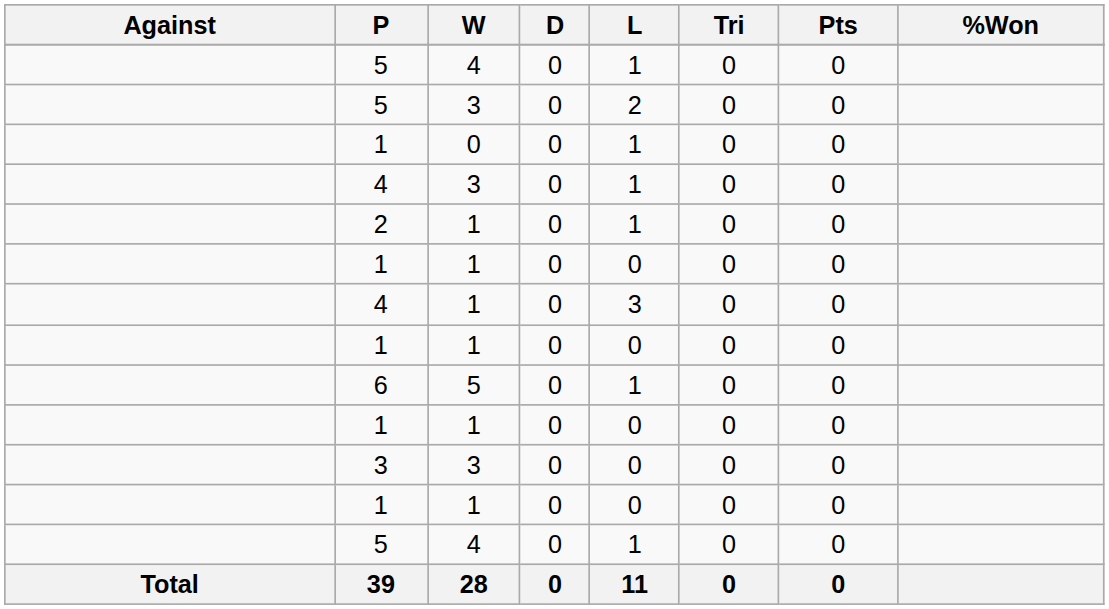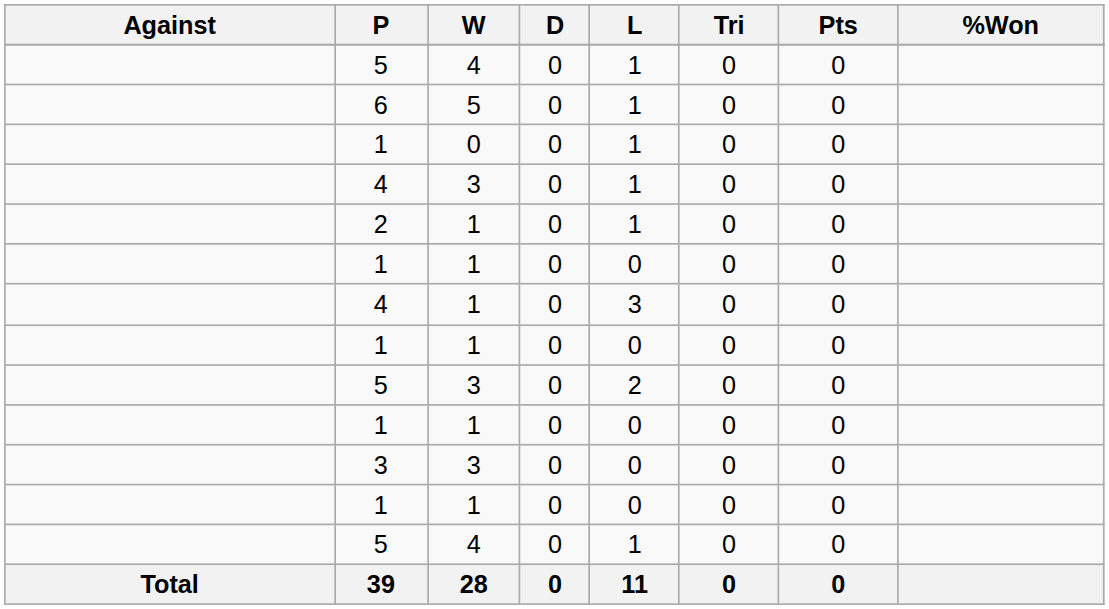 <table class="wikitable sortable"  style="text-align:center; font-size:95%; width:75%;">
 <tr>
 <th style="width:30%;">Against</th>
 <th abbr="Played" style="width:15px;">P</th>
 <th abbr="Won" style="width:10px;">W</th>
 <th abbr="Drawn" style="width:10px;">D</th>
 <th abbr="Lost" style="width:10px;">L</th>
 <th abbr="Tries" style="width:15px;">Tri</th>
 <th abbr="Points" style="width:18px;">Pts</th>
 <th abbr="Won" style="width:18px;">%Won</th>
 </tr>
 <tr bgcolor="#d0ffd0" align="center">
 </tr>
 <tr>
 <td align="left"></td>
 <td>5</td>
 <td>4</td>
 <td>0</td>
 <td>1</td>
 <td>0</td>
 <td>0</td>
 <td></td>
 </tr>
 <tr>
 <td align="left"></td>
+<td>6</td>
 <td>5</td>
-<td>3</td>
 <td>0</td>
-<td>2</td>
+<td>1</td>
 <td>0</td>
 <td>0</td>
 <td></td>
 </tr>
 <tr>
 <td align="left"></td>
 <td>1</td>
 <td>0</td>
 <td>0</td>
 <td>1</td>
 <td>0</td>
 <td>0</td>
 <td></td>
 </tr>
 <tr>
 <td align="left"></td>
 <td>4</td>
 <td>3</td>
 <td>0</td>
 <td>1</td>
 <td>0</td>
 <td>0</td>
 <td></td>
 </tr>
 <tr>
 <td align="left"></td>
 <td>2</td>
 <td>1</td>
 <td>0</td>
 <td>1</td>
 <td>0</td>
 <td>0</td>
 <td></td>
 </tr>
 <tr>
 <td align="left"></td>
 <td>1</td>
 <td>1</td>
 <td>0</td>
 <td>0</td>
 <td>0</td>
 <td>0</td>
 <td></td>
 </tr>
 <tr>
 <td align="left"></td>
 <td>4</td>
 <td>1</td>
 <td>0</td>
 <td>3</td>
 <td>0</td>
 <td>0</td>
 <td></td>
 </tr>
 <tr>
 <td align="left"></td>
 <td>1</td>
 <td>1</td>
 <td>0</td>
 <td>0</td>
 <td>0</td>
 <td>0</td>
 <td></td>
 </tr>
 <tr>
 <td align="left"></td>
-<td>6</td>
 <td>5</td>
+<td>3</td>
 <td>0</td>
-<td>1</td>
+<td>2</td>
 <td>0</td>
 <td>0</td>
 <td></td>
 </tr>
 <tr>
 <td align="left"></td>
 <td>1</td>
 <td>1</td>
 <td>0</td>
 <td>0</td>
 <td>0</td>
 <td>0</td>
 <td></td>
 </tr>
 <tr>
 <td align="left"></td>
 <td>3</td>
 <td>3</td>
 <td>0</td>
 <td>0</td>
 <td>0</td>
 <td>0</td>
 <td></td>
 </tr>
 <tr>
 <td align="left"></td>
 <td>1</td>
 <td>1</td>
 <td>0</td>
 <td>0</td>
 <td>0</td>
 <td>0</td>
 <td></td>
 </tr>
 <tr>
 <td align="left"></td>
 <td>5</td>
 <td>4</td>
 <td>0</td>
 <td>1</td>
 <td>0</td>
 <td>0</td>
 <td></td>
 </tr>
 <tr>
 <th>Total</th>
 <th>39</th>
 <th>28</th>
 <th>0</th>
 <th>11</th>
 <th>0</th>
 <th>0</th>
 <th></th>
 </tr>
 </table>
